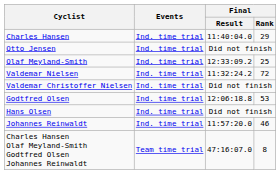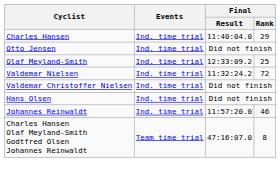 <table class=wikitable style="font-size:90%">
 <tr>
 <th rowspan="2">Cyclist</th>
 <th rowspan="2">Events</th>
 <th colspan="2">Final</th>
 </tr>
 <tr>
 <th>Result</th>
 <th>Rank</th>
 </tr>
 <tr>
 <td><a href='#'>Charles Hansen</a></td>
 <td><a href='#'>Ind. time trial</a></td>
 <td align=center>11:40:04.0</td>
 <td align=center>29</td>
 </tr>
 <tr>
 <td><a href='#'>Otto Jensen</a></td>
 <td><a href='#'>Ind. time trial</a></td>
 <td align=center colspan=2>Did not finish</td>
 </tr>
 <tr>
 <td><a href='#'>Olaf Meyland-Smith</a></td>
 <td><a href='#'>Ind. time trial</a></td>
 <td align=center>12:33:09.2</td>
 <td align=center>25</td>
 </tr>
 <tr>
 <td><a href='#'>Valdemar Nielsen</a></td>
 <td><a href='#'>Ind. time trial</a></td>
 <td align=center>11:32:24.2</td>
 <td align=center>72</td>
 </tr>
 <tr>
 <td><a href='#'>Valdemar Christoffer Nielsen</a></td>
 <td><a href='#'>Ind. time trial</a></td>
 <td align=center colspan=2>Did not finish</td>
 </tr>
 <tr>
-<td><a href='#'>Godtfred Olsen</a></td>
-<td><a href='#'>Ind. time trial</a></td>
-<td align=center>12:06:18.8</td>
-<td align=center>53</td>
-</tr>
-<tr>
 <td><a href='#'>Hans Olsen</a></td>
 <td><a href='#'>Ind. time trial</a></td>
 <td align=center colspan=2>Did not finish</td>
 </tr>
 <tr>
 <td><a href='#'>Johannes Reinwaldt</a></td>
 <td><a href='#'>Ind. time trial</a></td>
 <td align=center>11:57:20.0</td>
 <td align=center>46</td>
 </tr>
 <tr>
 <td>Charles Hansen <br> Olaf Meyland-Smith <br> Godtfred Olsen <br> Johannes Reinwaldt</td>
 <td><a href='#'>Team time trial</a></td>
 <td align=center>47:16:07.0</td>
 <td align=center>8</td>
 </tr>
 </table>
